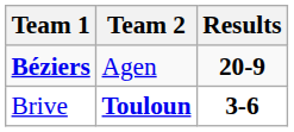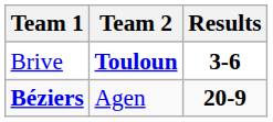 <table class="wikitable">
 <tr>
 <th>Team 1</th>
 <th>Team 2</th>
 <th>Results</th>
 </tr>
+<tr bgcolor="white">
+<td><a href='#'>Brive</a></td>
+<td><strong><a href='#'>Touloun</a></strong></td>
+<td align="center"><strong>3-6</strong></td>
+</tr>
 <tr>
 <td><strong><a href='#'>Béziers</a></strong></td>
 <td><a href='#'>Agen</a></td>
 <td align="center"><strong>20-9</strong></td>
 </tr>
-<tr bgcolor="white">
-<td><a href='#'>Brive</a></td>
-<td><strong><a href='#'>Touloun</a></strong></td>
-<td align="center"><strong>3-6</strong></td>
-</tr>
 </table>
